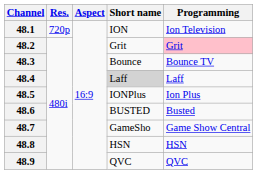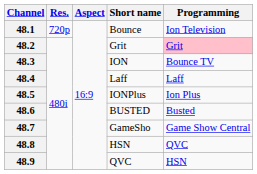 <table class="wikitable">
 <tr>
 <th><a href='#'>Channel</a></th>
 <th><a href='#'>Res.</a></th>
 <th><a href='#'>Aspect</a></th>
 <th>Short name</th>
 <th>Programming</th>
 </tr>
 <tr>
 <th scope="row">48.1</th>
 <td><a href='#'>720p</a></td>
 <td rowspan=9><a href='#'>16:9</a></td>
-<td>ION</td>
+<td>Bounce</td>
 <td><a href='#'>Ion Television</a></td>
 </tr>
 <tr>
 <th scope="row">48.2</th>
 <td rowspan=8><a href='#'>480i</a></td>
 <td>Grit</td>
 <td style="background: pink;"><a href='#'>Grit</a></td>
 </tr>
 <tr>
 <th scope="row">48.3</th>
-<td>Bounce</td>
+<td>ION</td>
 <td><a href='#'>Bounce TV</a></td>
 </tr>
 <tr>
 <th scope="row">48.4</th>
-<td style="background: lightgrey;">Laff</td>
+<td>Laff</td>
 <td><a href='#'>Laff</a></td>
 </tr>
 <tr>
 <th scope="row">48.5</th>
 <td>IONPlus</td>
 <td><a href='#'>Ion Plus</a></td>
 </tr>
 <tr>
 <th scope="row">48.6</th>
 <td>BUSTED</td>
 <td><a href='#'>Busted</a></td>
 </tr>
 <tr>
 <th scope="row">48.7</th>
 <td>GameSho</td>
 <td><a href='#'>Game Show Central</a></td>
 </tr>
 <tr>
 <th scope="row">48.8</th>
 <td>HSN</td>
-<td><a href='#'>HSN</a></td>
+<td><a href='#'>QVC</a></td>
 </tr>
 <tr>
 <th scope="row">48.9</th>
 <td>QVC</td>
-<td><a href='#'>QVC</a></td>
+<td><a href='#'>HSN</a></td>
 </tr>
 </table>
